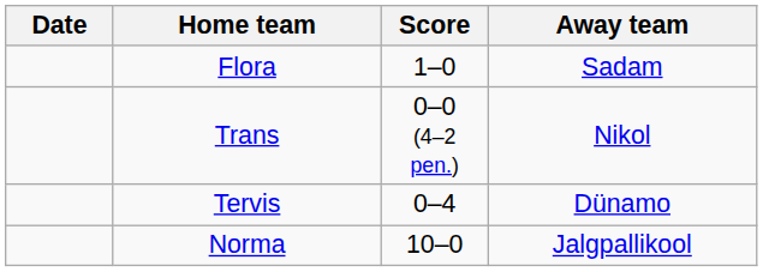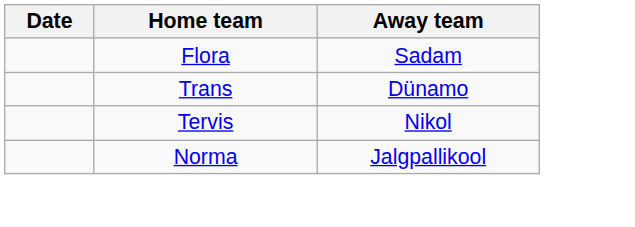 <table class="wikitable" style="text-align:center;">
 <tr>
 <th width=60px>Date</th>
 <th width=160px>Home team</th>
-<th width=60px>Score</th>
 <th width=160px>Away team</th>
 </tr>
 <tr>
 <td></td>
 <td><a href='#'>Flora</a></td>
-<td>1–0</td>
 <td><a href='#'>Sadam</a></td>
 </tr>
 <tr>
 <td></td>
 <td><a href='#'>Trans</a></td>
-<td>0–0<br><small>(4–2 <a href='#'>pen.</a>)</small></td>
+<td><a href='#'>Dünamo</a></td>
+</tr>
+<tr>
+<td></td>
+<td><a href='#'>Tervis</a></td>
 <td><a href='#'>Nikol</a></td>
 </tr>
 <tr>
 <td></td>
-<td><a href='#'>Tervis</a></td>
-<td>0–4</td>
-<td><a href='#'>Dünamo</a></td>
-</tr>
-<tr>
-<td></td>
 <td><a href='#'>Norma</a></td>
-<td>10–0</td>
 <td><a href='#'>Jalgpallikool</a></td>
 </tr>
 </table>
